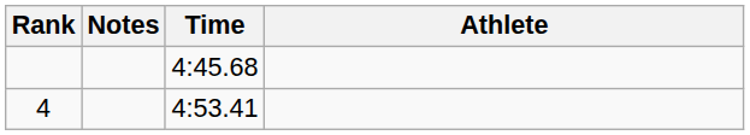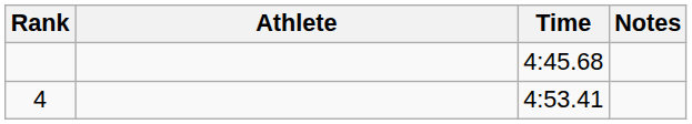 <table class="wikitable" style="text-align:center">
 <tr>
 <th>Rank</th>
+<th Style="width:18em">Athlete</th>
+<th>Time</th>
 <th>Notes</th>
-<th>Time</th>
-<th Style="width:18em">Athlete</th>
 </tr>
 <tr>
 <td></td>
+<td style="text-align:left"></td>
+<td>4:45.68</td>
 <td></td>
-<td>4:45.68</td>
-<td style="text-align:left"></td>
 </tr>
 <tr>
 <td>4</td>
+<td style="text-align:left"></td>
+<td>4:53.41</td>
 <td></td>
-<td>4:53.41</td>
-<td style="text-align:left"></td>
 </tr>
 </table>
